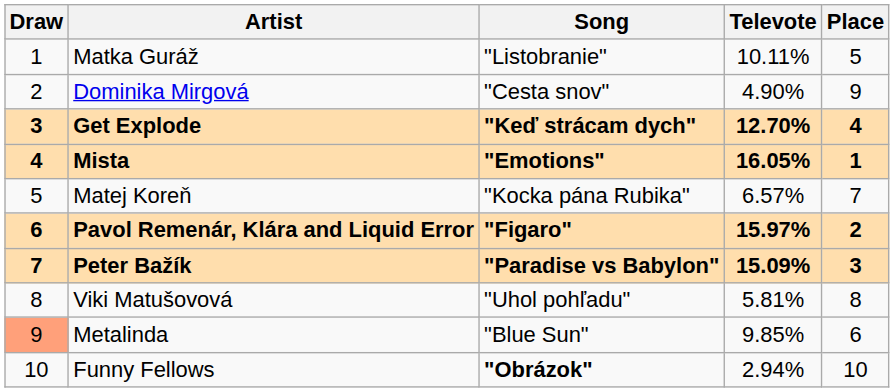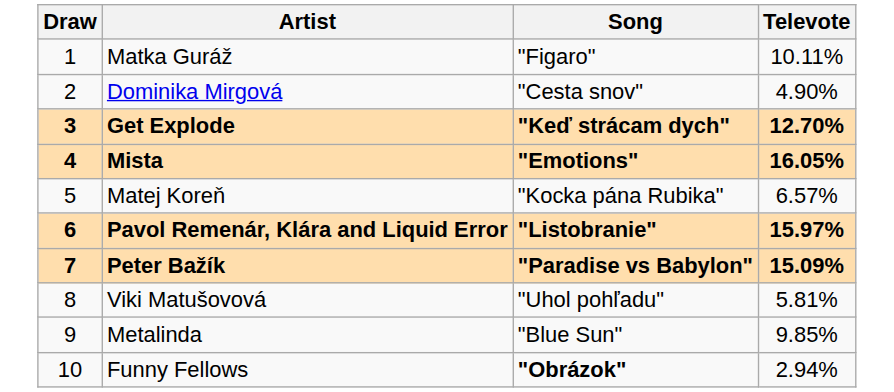 <table class="sortable wikitable" style="margin: 1em auto 1em auto; text-align:center;">
 <tr>
 <th>Draw</th>
 <th>Artist</th>
 <th>Song</th>
 <th>Televote</th>
-<th>Place</th>
 </tr>
 <tr>
 <td>1</td>
 <td align="left">Matka Guráž</td>
-<td align="left">"Listobranie"</td>
+<td align="left">"Figaro"</td>
 <td>10.11%</td>
-<td>5</td>
 </tr>
 <tr>
 <td>2</td>
 <td align="left"><a href='#'>Dominika Mirgová</a></td>
 <td align="left">"Cesta snov"</td>
 <td>4.90%</td>
-<td>9</td>
 </tr>
 <tr style="font-weight:bold; background:navajowhite">
 <td>3</td>
 <td align="left">Get Explode</td>
 <td align="left">"Keď strácam dych"</td>
 <td>12.70%</td>
-<td>4</td>
 </tr>
 <tr style="font-weight:bold; background:navajowhite">
 <td>4</td>
 <td align="left">Mista</td>
 <td align="left">"Emotions"</td>
 <td>16.05%</td>
-<td>1</td>
 </tr>
 <tr>
 <td>5</td>
 <td align="left">Matej Koreň</td>
 <td align="left">"Kocka pána Rubika"</td>
 <td>6.57%</td>
-<td>7</td>
 </tr>
 <tr style="font-weight:bold; background:navajowhite">
 <td>6</td>
 <td align="left">Pavol Remenár, Klára and Liquid Error</td>
-<td align="left">"Figaro"</td>
+<td align="left">"Listobranie"</td>
 <td>15.97%</td>
-<td>2</td>
 </tr>
 <tr style="font-weight:bold; background:navajowhite">
 <td>7</td>
 <td align="left">Peter Bažík</td>
 <td align="left">"Paradise vs Babylon"</td>
 <td>15.09%</td>
-<td>3</td>
 </tr>
 <tr>
 <td>8</td>
 <td align="left">Viki Matušovová</td>
 <td align="left">"Uhol pohľadu"</td>
 <td>5.81%</td>
-<td>8</td>
 </tr>
 <tr>
-<td style="background: lightsalmon;">9</td>
+<td>9</td>
 <td align="left">Metalinda</td>
 <td align="left">"Blue Sun"</td>
 <td>9.85%</td>
-<td>6</td>
 </tr>
 <tr>
 <td>10</td>
 <td align="left">Funny Fellows</td>
 <td align="left"><strong>"Obrázok"</strong></td>
 <td>2.94%</td>
-<td>10</td>
 </tr>
 </table>
